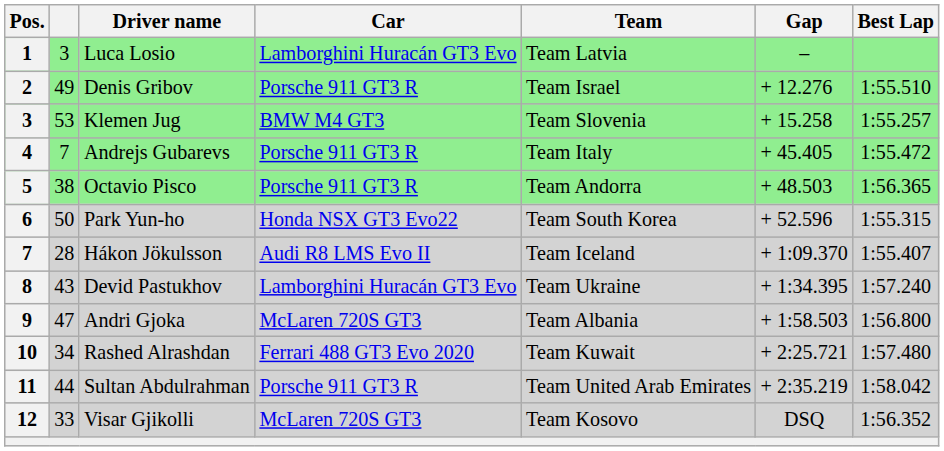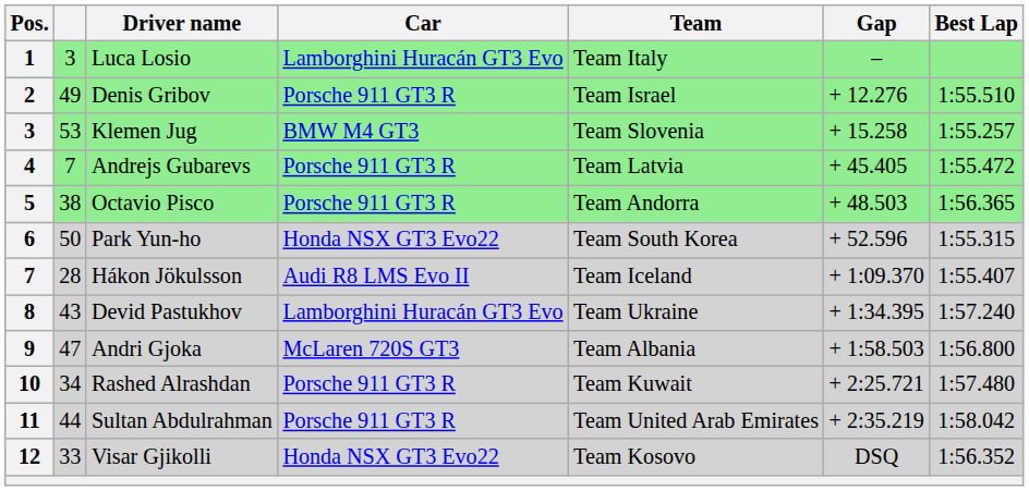 <table class="wikitable" style="font-size: 85%;">
 <tr>
 <th scope="col">Pos.</th>
 <th scope="col"></th>
 <th scope="col">Driver name</th>
 <th scope="col">Car</th>
 <th scope="col">Team</th>
 <th scope="col">Gap</th>
 <th scope="col">Best Lap</th>
 </tr>
 <tr style="background:lightgreen;">
 <th>1</th>
 <td align="middle">3</td>
 <td>Luca Losio</td>
 <td><a href='#'>Lamborghini Huracán GT3 Evo</a></td>
-<td> Team Latvia</td>
+<td> Team Italy</td>
 <td align="middle">–</td>
 <td align="middle"></td>
 </tr>
 <tr style="background:lightgreen;">
 <th>2</th>
 <td align="middle">49</td>
 <td>Denis Gribov</td>
 <td><a href='#'>Porsche 911 GT3 R</a></td>
 <td> Team Israel</td>
 <td>+ 12.276</td>
 <td align="middle">1:55.510</td>
 </tr>
 <tr style="background:lightgreen;">
 <th>3</th>
 <td align="middle">53</td>
 <td>Klemen Jug</td>
 <td><a href='#'>BMW M4 GT3</a></td>
 <td> Team Slovenia</td>
 <td>+ 15.258</td>
 <td align="middle">1:55.257</td>
 </tr>
 <tr style="background:lightgreen;">
 <th>4</th>
 <td align="middle">7</td>
 <td>Andrejs Gubarevs</td>
 <td><a href='#'>Porsche 911 GT3 R</a></td>
-<td> Team Italy</td>
+<td> Team Latvia</td>
 <td>+ 45.405</td>
 <td align="middle">1:55.472</td>
 </tr>
 <tr style="background:lightgreen;">
 <th>5</th>
 <td align="middle">38</td>
 <td>Octavio Pisco</td>
 <td><a href='#'>Porsche 911 GT3 R</a></td>
 <td> Team Andorra</td>
 <td>+ 48.503</td>
 <td align="middle">1:56.365</td>
 </tr>
 <tr style="background:lightgray;">
 <th>6</th>
 <td align="middle">50</td>
 <td>Park Yun-ho</td>
 <td><a href='#'>Honda NSX GT3 Evo22</a></td>
 <td> Team South Korea</td>
 <td>+ 52.596</td>
 <td align="middle">1:55.315</td>
 </tr>
 <tr style="background:lightgray;">
 <th>7</th>
 <td align="middle">28</td>
 <td>Hákon Jökulsson</td>
 <td><a href='#'>Audi R8 LMS Evo II</a></td>
 <td> Team Iceland</td>
 <td>+ 1:09.370</td>
 <td align="middle">1:55.407</td>
 </tr>
 <tr style="background:lightgray;">
 <th>8</th>
 <td align="middle">43</td>
 <td>Devid Pastukhov</td>
 <td><a href='#'>Lamborghini Huracán GT3 Evo</a></td>
 <td> Team Ukraine</td>
 <td>+ 1:34.395</td>
 <td align="middle">1:57.240</td>
 </tr>
 <tr style="background:lightgray;">
 <th>9</th>
 <td align="middle">47</td>
 <td>Andri Gjoka</td>
 <td><a href='#'>McLaren 720S GT3</a></td>
 <td> Team Albania</td>
 <td>+ 1:58.503</td>
 <td align="middle">1:56.800</td>
 </tr>
 <tr style="background:lightgray;">
 <th>10</th>
 <td align="middle">34</td>
 <td>Rashed Alrashdan</td>
-<td><a href='#'>Ferrari 488 GT3 Evo 2020</a></td>
+<td><a href='#'>Porsche 911 GT3 R</a></td>
 <td> Team Kuwait</td>
 <td>+ 2:25.721</td>
 <td align="middle">1:57.480</td>
 </tr>
 <tr style="background:lightgray;">
 <th>11</th>
 <td align="middle">44</td>
 <td>Sultan Abdulrahman</td>
 <td><a href='#'>Porsche 911 GT3 R</a></td>
 <td> Team United Arab Emirates</td>
 <td>+ 2:35.219</td>
 <td align="middle">1:58.042</td>
 </tr>
 <tr style="background:lightgray;">
 <th>12</th>
 <td align="middle">33</td>
 <td>Visar Gjikolli</td>
-<td><a href='#'>McLaren 720S GT3</a></td>
+<td><a href='#'>Honda NSX GT3 Evo22</a></td>
 <td> Team Kosovo</td>
 <td align="middle">DSQ</td>
 <td align="middle">1:56.352</td>
 </tr>
 <tr>
 <th colspan=9></th>
 </tr>
 </table>
